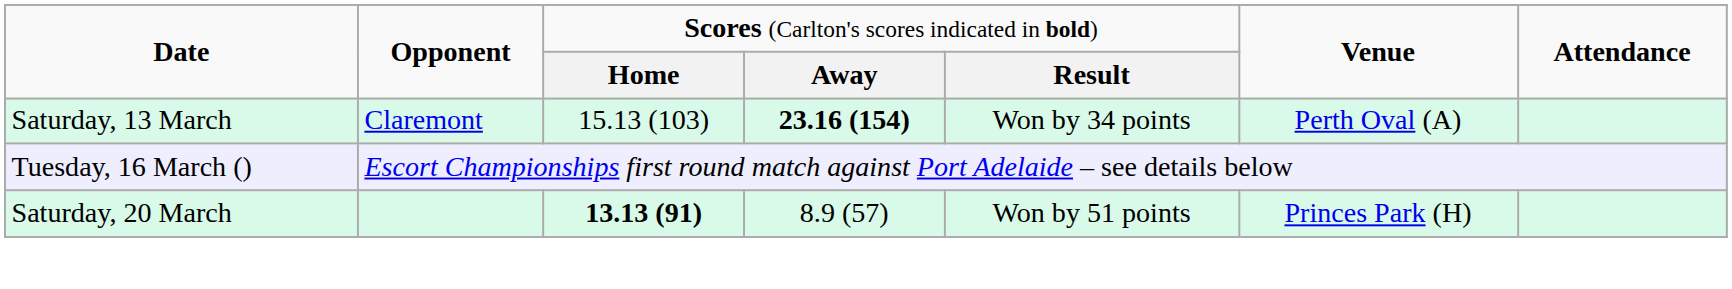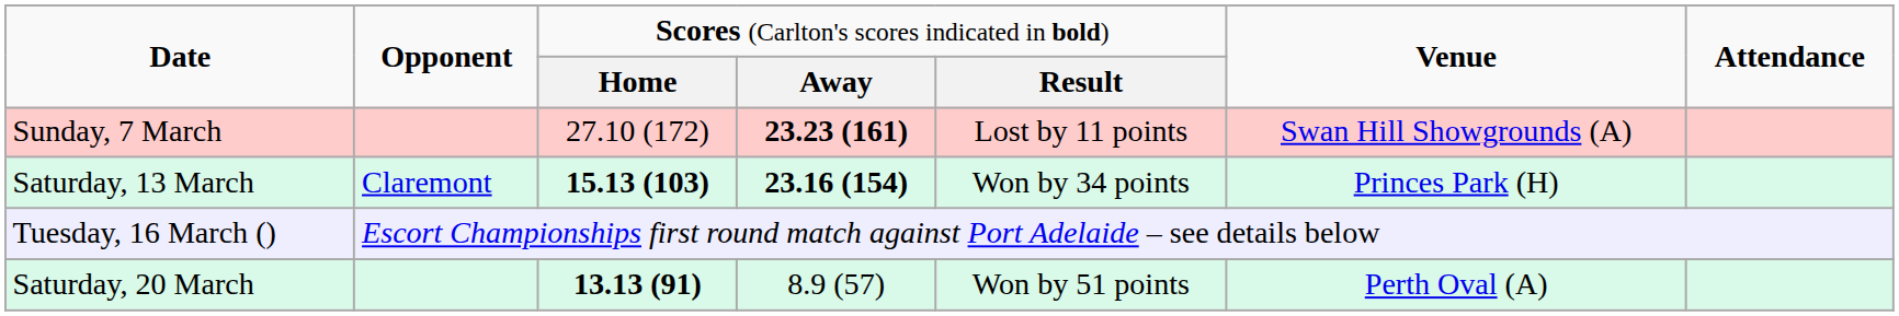 <table class="wikitable" style="font-size:90%; text-align:center; width: 100%; margin-left: auto; margin-right: auto;">
 <tr>
 <td rowspan=2><strong>Date</strong></td>
 <td rowspan=2><strong>Opponent</strong></td>
 <td colspan=3><strong>Scores</strong> <small>(Carlton's scores indicated in <strong>bold</strong>)</small></td>
 <td rowspan=2><strong>Venue</strong></td>
 <td rowspan=2><strong>Attendance</strong></td>
 </tr>
 <tr>
 <th>Home</th>
 <th>Away</th>
 <th>Result</th>
 </tr>
+<tr style="background:#fcc;">
+<td align=left>Sunday, 7 March</td>
+<td align=left></td>
+<td>27.10 (172)</td>
+<td><strong>23.23 (161)</strong></td>
+<td>Lost by 11 points</td>
+<td><a href='#'>Swan Hill Showgrounds</a> (A)</td>
+<td></td>
+</tr>
 <tr style="background:#d9f9e9;">
 <td align=left>Saturday, 13 March</td>
 <td align=left><a href='#'>Claremont</a></td>
-<td>15.13 (103)</td>
+<td><strong>15.13 (103)</strong></td>
 <td><strong>23.16 (154)</strong></td>
 <td>Won by 34 points</td>
-<td><a href='#'>Perth Oval</a> (A)</td>
+<td><a href='#'>Princes Park</a> (H)</td>
 <td></td>
 </tr>
 <tr style="background:#eeeeff;">
 <td align=left>Tuesday, 16 March ()</td>
 <td colspan="6" align=left><em><a href='#'>Escort Championships</a> first round match against <a href='#'>Port Adelaide</a></em> – see details below</td>
 </tr>
 <tr style="background:#d9f9e9;">
 <td align=left>Saturday, 20 March</td>
 <td align=left></td>
 <td><strong>13.13 (91)</strong></td>
 <td>8.9 (57)</td>
 <td>Won by 51 points</td>
-<td><a href='#'>Princes Park</a> (H)</td>
+<td><a href='#'>Perth Oval</a> (A)</td>
 <td></td>
 </tr>
 </table>
